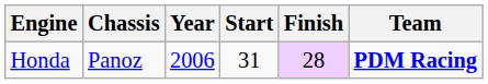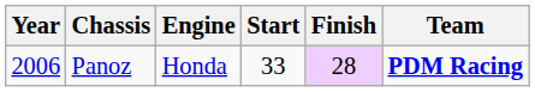 <table class="wikitable" style="font-size: 95%;">
 <tr>
+<th>Year</th>
+<th>Chassis</th>
 <th>Engine</th>
-<th>Chassis</th>
-<th>Year</th>
 <th>Start</th>
 <th>Finish</th>
 <th>Team</th>
 </tr>
 <tr>
+<td><a href='#'>2006</a></td>
+<td><a href='#'>Panoz</a></td>
 <td><a href='#'>Honda</a></td>
-<td><a href='#'>Panoz</a></td>
-<td><a href='#'>2006</a></td>
-<td align=center>31</td>
+<td align=center>33</td>
 <td align=center style="background:#EFCFFF;">28</td>
 <td><strong><a href='#'>PDM Racing</a></strong></td>
 </tr>
 </table>
